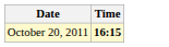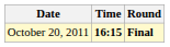 <table class="wikitable">
 <tr>
 <th>Date</th>
 <th>Time</th>
+<th>Round</th>
 </tr>
 <tr style=background:lemonchiffon>
 <td>October 20, 2011</td>
 <td><strong>16:15</strong></td>
+<td><strong>Final</strong></td>
 </tr>
 </table>
